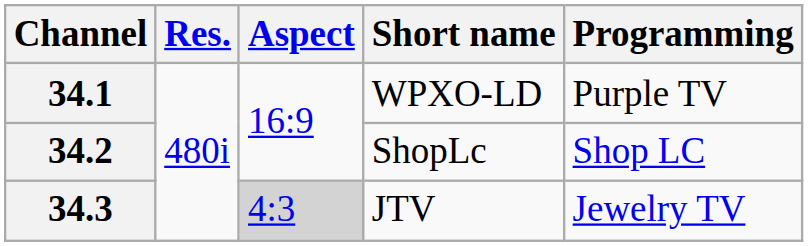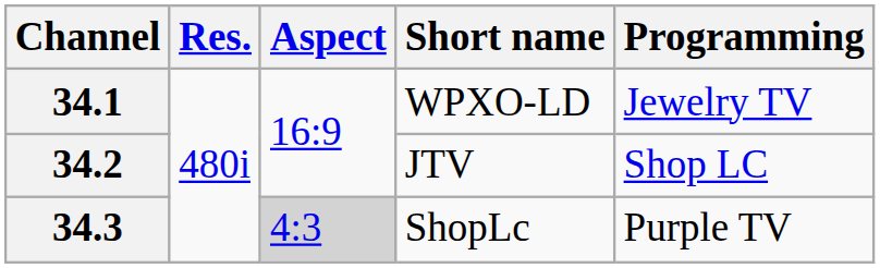 <table class="wikitable">
 <tr>
 <th>Channel</th>
 <th><a href='#'>Res.</a></th>
 <th><a href='#'>Aspect</a></th>
 <th>Short name</th>
 <th>Programming</th>
 </tr>
 <tr>
 <th scope = "row">34.1</th>
 <td rowspan=3><a href='#'>480i</a></td>
 <td rowspan=2><a href='#'>16:9</a></td>
 <td>WPXO-LD</td>
-<td>Purple TV</td>
+<td><a href='#'>Jewelry TV</a></td>
 </tr>
 <tr>
 <th scope = "row">34.2</th>
-<td>ShopLc</td>
+<td>JTV</td>
 <td><a href='#'>Shop LC</a></td>
 </tr>
 <tr>
 <th scope = "row">34.3</th>
 <td style="background: lightgrey;"><a href='#'>4:3</a></td>
-<td>JTV</td>
-<td><a href='#'>Jewelry TV</a></td>
+<td>ShopLc</td>
+<td>Purple TV</td>
 </tr>
 </table>
